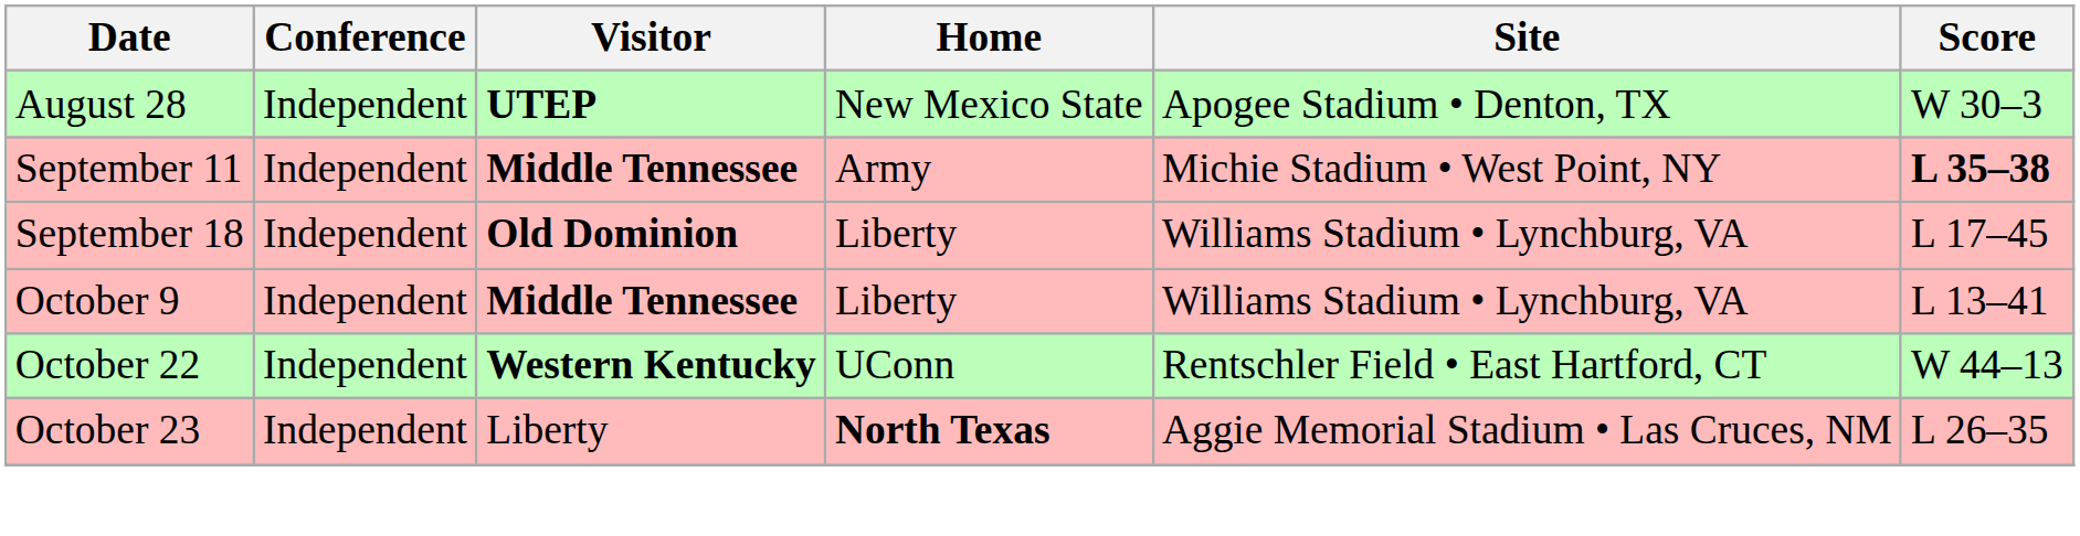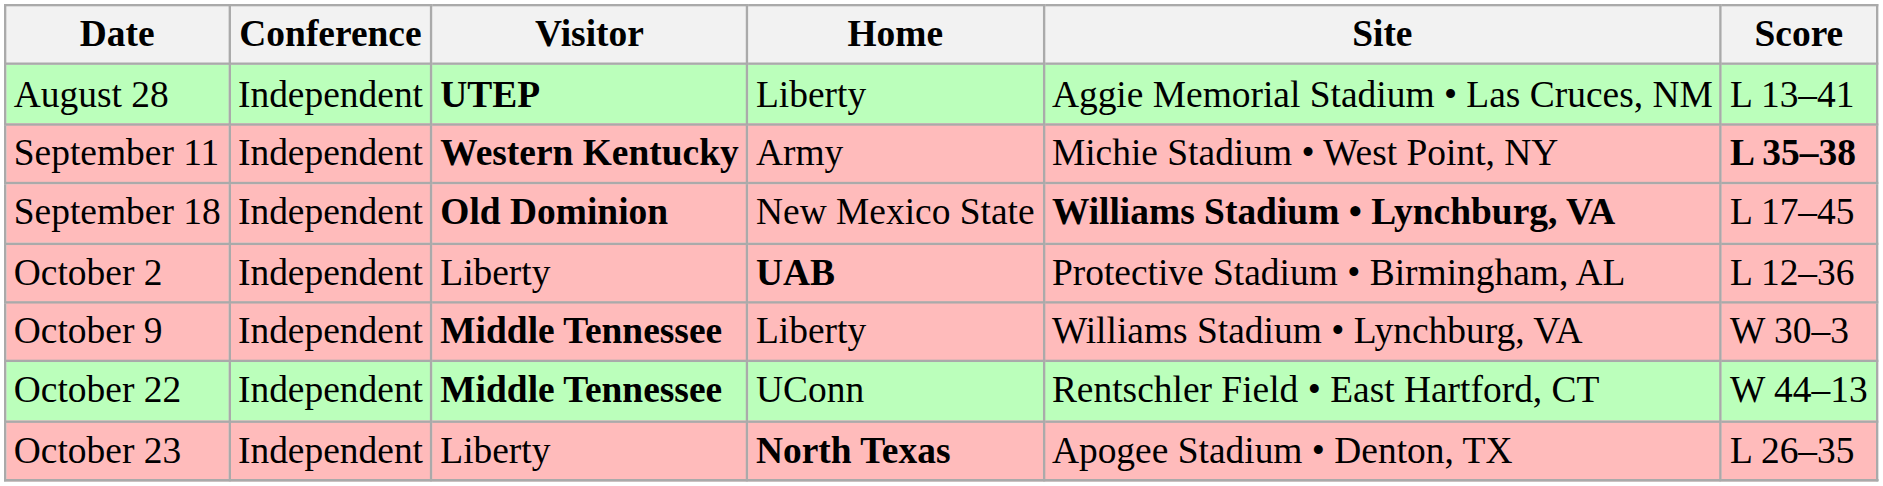 <table class="wikitable">
 <tr>
 <th>Date</th>
 <th>Conference</th>
 <th>Visitor</th>
 <th>Home</th>
 <th>Site</th>
 <th>Score</th>
 </tr>
 <tr style="background:#bfb;">
 <td>August 28</td>
 <td>Independent</td>
 <td><strong>UTEP</strong></td>
-<td>New Mexico State</td>
-<td>Apogee Stadium • Denton, TX</td>
-<td>W 30–3</td>
+<td>Liberty</td>
+<td>Aggie Memorial Stadium • Las Cruces, NM</td>
+<td>L 13–41</td>
 </tr>
 <tr style="background:#fbb;">
 <td>September 11</td>
 <td>Independent</td>
-<td><strong>Middle Tennessee</strong></td>
+<td><strong>Western Kentucky</strong></td>
 <td>Army</td>
 <td>Michie Stadium • West Point, NY</td>
 <td><strong>L 35–38</strong></td>
 </tr>
 <tr style="background:#fbb;">
 <td>September 18</td>
 <td>Independent</td>
 <td><strong>Old Dominion</strong></td>
+<td>New Mexico State</td>
+<td><strong>Williams Stadium • Lynchburg, VA</strong></td>
+<td>L 17–45</td>
+</tr>
+<tr style="background:#fbb;">
+<td>October 2</td>
+<td>Independent</td>
 <td>Liberty</td>
-<td>Williams Stadium • Lynchburg, VA</td>
-<td>L 17–45</td>
+<td><strong>UAB</strong></td>
+<td>Protective Stadium • Birmingham, AL</td>
+<td>L 12–36</td>
 </tr>
 <tr style="background:#fbb;">
 <td>October 9</td>
 <td>Independent</td>
 <td><strong>Middle Tennessee</strong></td>
 <td>Liberty</td>
 <td>Williams Stadium • Lynchburg, VA</td>
-<td>L 13–41</td>
+<td>W 30–3</td>
 </tr>
 <tr style="background:#bfb;">
 <td>October 22</td>
 <td>Independent</td>
-<td><strong>Western Kentucky</strong></td>
+<td><strong>Middle Tennessee</strong></td>
 <td>UConn</td>
 <td>Rentschler Field • East Hartford, CT</td>
 <td>W 44–13</td>
 </tr>
 <tr style="background:#fbb;">
 <td>October 23</td>
 <td>Independent</td>
 <td>Liberty</td>
 <td><strong>North Texas</strong></td>
-<td>Aggie Memorial Stadium • Las Cruces, NM</td>
+<td>Apogee Stadium • Denton, TX</td>
 <td>L 26–35</td>
 </tr>
 <tr>
 </tr>
 </table>
